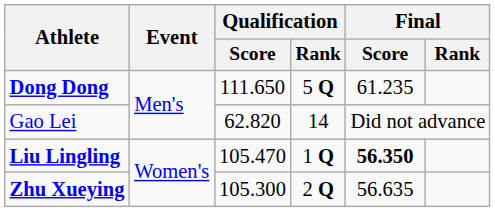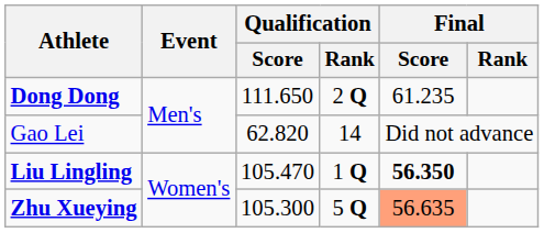 <table class="wikitable" style="font-size:90%">
 <tr>
 <th rowspan="2">Athlete</th>
 <th rowspan="2">Event</th>
 <th colspan="2">Qualification</th>
 <th colspan="2">Final</th>
 </tr>
 <tr style="font-size:95%">
 <th>Score</th>
 <th>Rank</th>
 <th>Score</th>
 <th>Rank</th>
 </tr>
 <tr align=center>
 <td align=left><strong><a href='#'>Dong Dong</a></strong></td>
 <td align=left rowspan=2><a href='#'>Men's</a></td>
 <td>111.650</td>
-<td>5 <strong>Q</strong></td>
+<td>2 <strong>Q</strong></td>
 <td>61.235</td>
 <td></td>
 </tr>
 <tr align=center>
 <td align=left><a href='#'>Gao Lei</a></td>
 <td>62.820</td>
 <td>14</td>
 <td colspan=2>Did not advance</td>
 </tr>
 <tr align=center>
 <td align=left><strong><a href='#'>Liu Lingling</a></strong></td>
 <td align=left rowspan=2><a href='#'>Women's</a></td>
 <td>105.470</td>
 <td>1 <strong>Q</strong></td>
 <td><strong>56.350</strong></td>
 <td></td>
 </tr>
 <tr align=center>
 <td align=left><strong><a href='#'>Zhu Xueying</a></strong></td>
 <td>105.300</td>
-<td>2 <strong>Q</strong></td>
-<td>56.635</td>
+<td>5 <strong>Q</strong></td>
+<td style="background: lightsalmon;">56.635</td>
 <td></td>
 </tr>
 </table>
